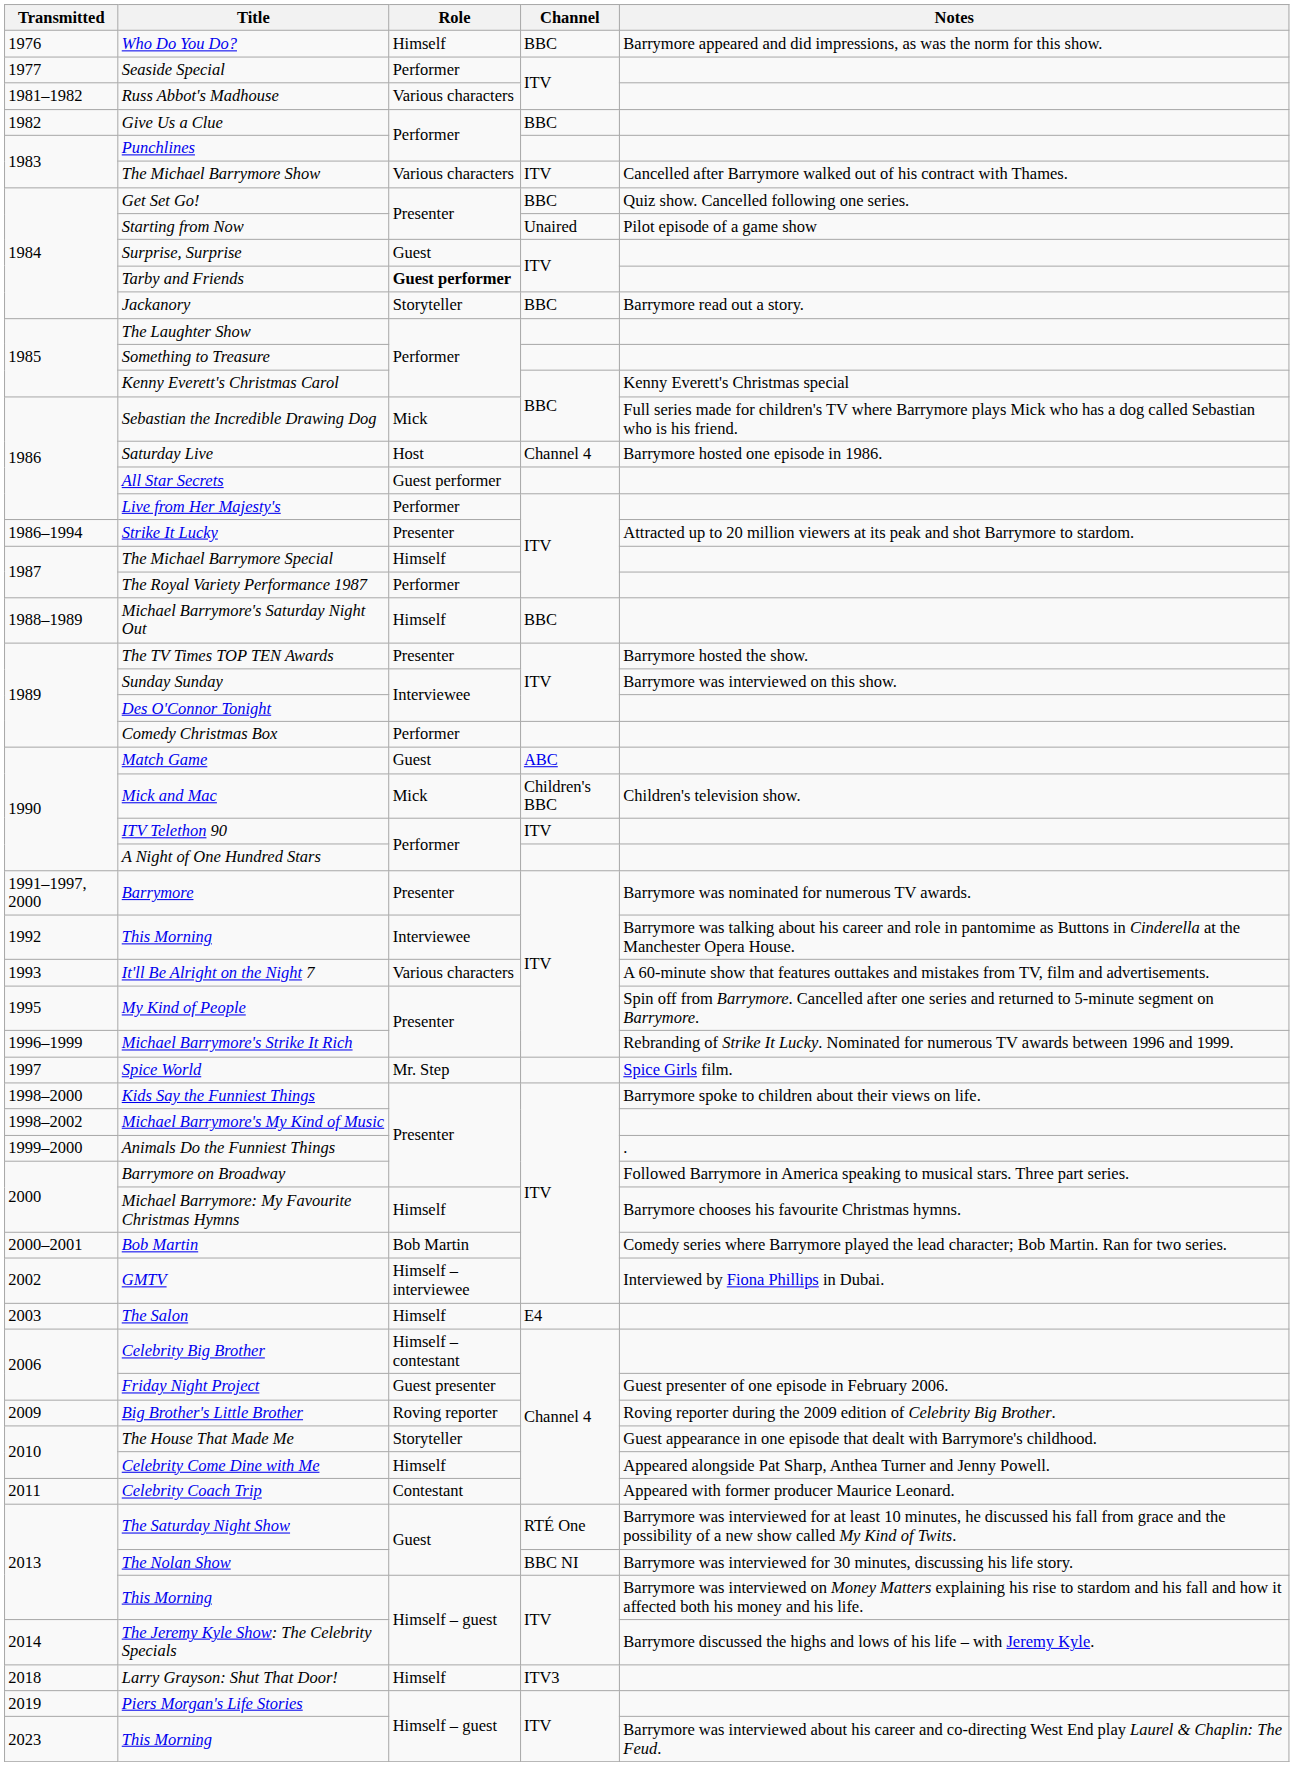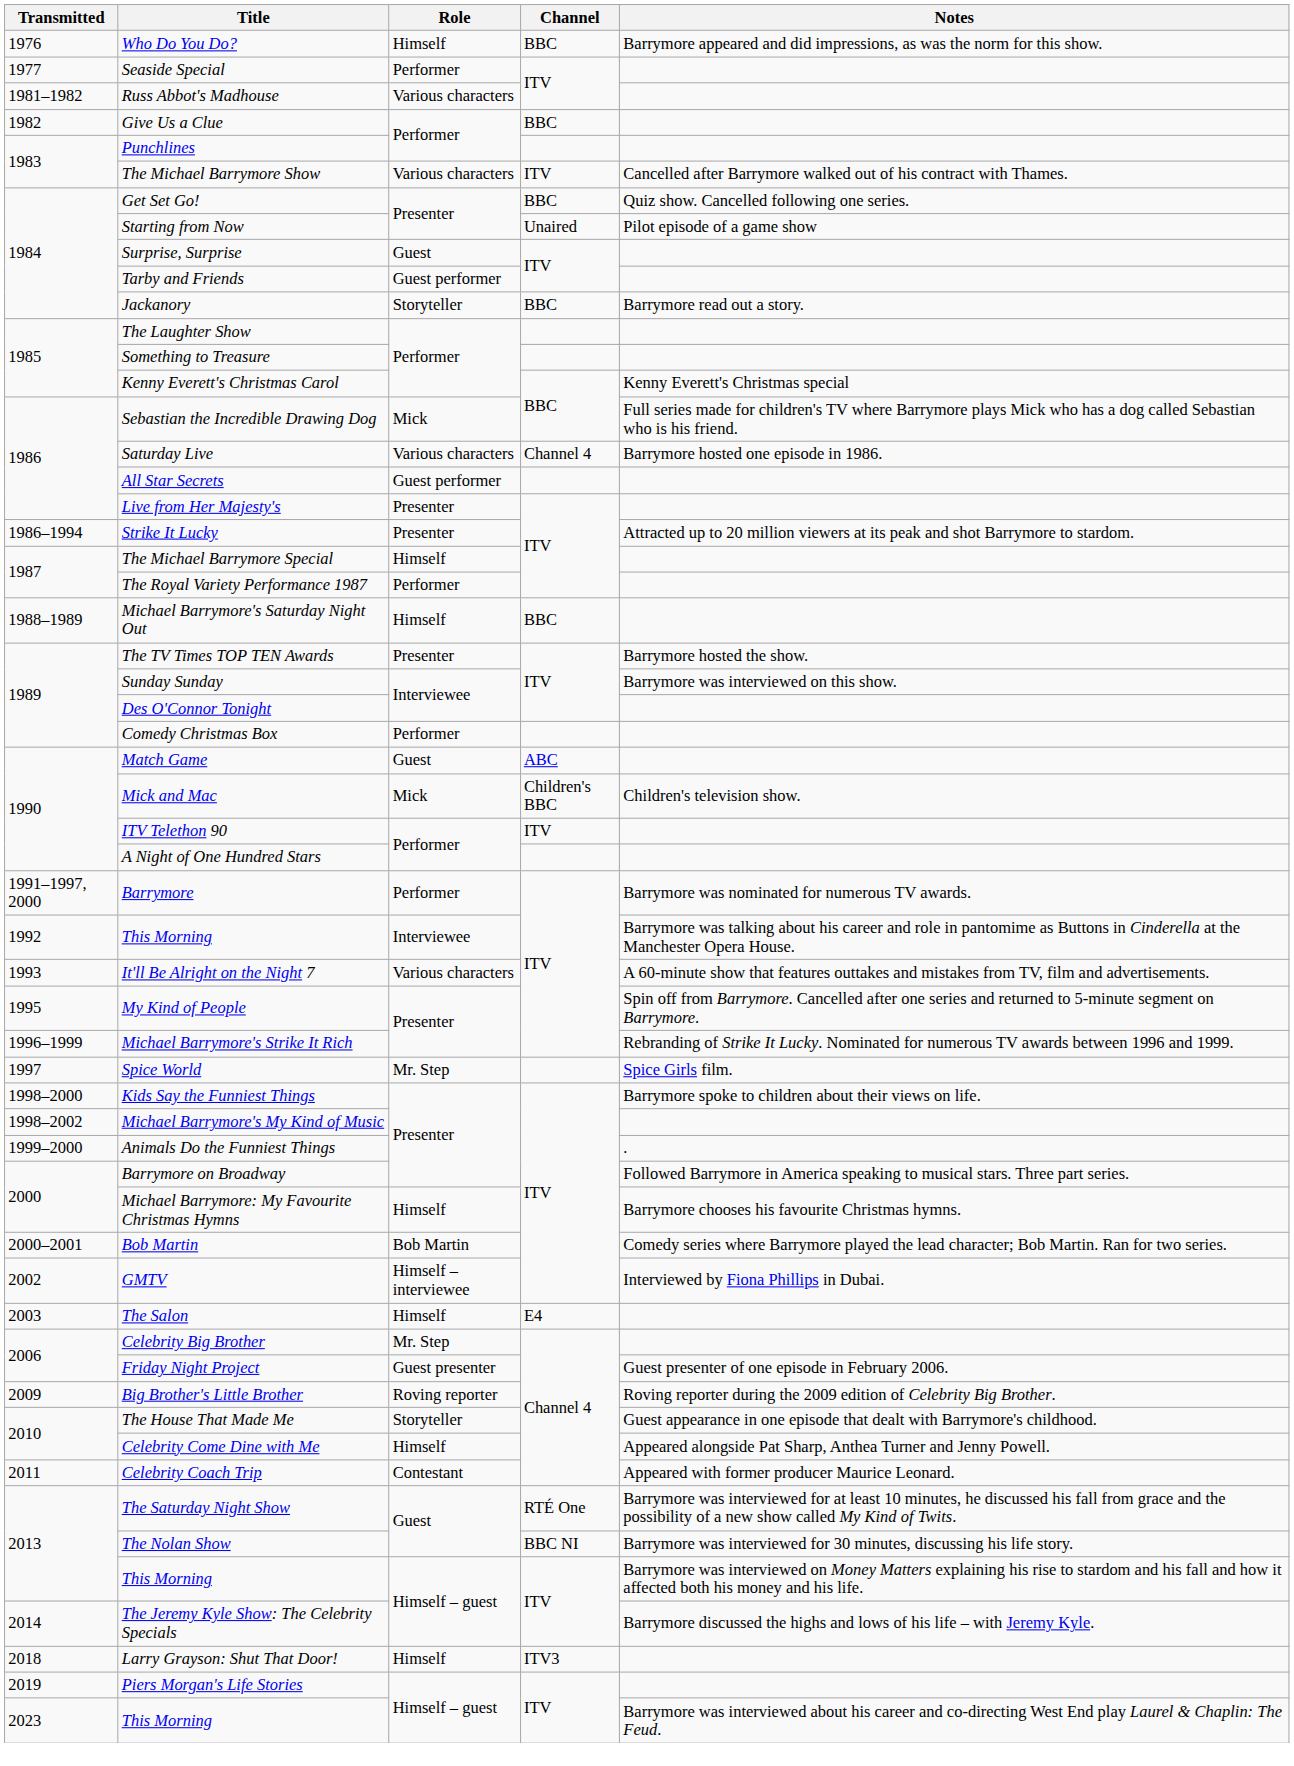 <table class="wikitable">
 <tr>
 <th>Transmitted</th>
 <th>Title</th>
 <th>Role</th>
 <th>Channel</th>
 <th>Notes</th>
 </tr>
 <tr>
 <td>1976</td>
 <td><em><a href='#'>Who Do You Do?</a></em></td>
 <td>Himself</td>
 <td>BBC</td>
 <td>Barrymore appeared and did impressions, as was the norm for this show.</td>
 </tr>
 <tr>
 <td>1977</td>
 <td><em>Seaside Special</em></td>
 <td>Performer</td>
 <td rowspan="2">ITV</td>
 <td></td>
 </tr>
 <tr>
 <td>1981–1982</td>
 <td><em>Russ Abbot's Madhouse</em></td>
 <td>Various characters</td>
 <td></td>
 </tr>
 <tr>
 <td>1982</td>
 <td><em>Give Us a Clue</em></td>
 <td rowspan="2">Performer</td>
 <td>BBC</td>
 <td></td>
 </tr>
 <tr>
 <td rowspan="2">1983</td>
 <td><em><a href='#'>Punchlines</a></em></td>
 <td></td>
 <td></td>
 </tr>
 <tr>
 <td><em>The Michael Barrymore Show</em></td>
 <td>Various characters</td>
 <td>ITV</td>
 <td>Cancelled after Barrymore walked out of his contract with Thames.</td>
 </tr>
 <tr>
 <td rowspan="5">1984</td>
 <td><em>Get Set Go!</em></td>
 <td rowspan="2">Presenter</td>
 <td>BBC</td>
 <td>Quiz show. Cancelled following one series.</td>
 </tr>
 <tr>
 <td><em>Starting from Now</em></td>
 <td>Unaired</td>
 <td>Pilot episode of a game show</td>
 </tr>
 <tr>
 <td><em>Surprise, Surprise</em></td>
 <td>Guest</td>
 <td rowspan="2">ITV</td>
 <td></td>
 </tr>
 <tr>
 <td><em>Tarby and Friends</em></td>
-<td><strong>Guest performer</strong></td>
+<td>Guest performer</td>
 <td></td>
 </tr>
 <tr>
 <td><em>Jackanory</em></td>
 <td>Storyteller</td>
 <td>BBC</td>
 <td>Barrymore read out a story.</td>
 </tr>
 <tr>
 <td rowspan="3">1985</td>
 <td><em>The Laughter Show</em></td>
 <td rowspan="3">Performer</td>
 <td></td>
 <td></td>
 </tr>
 <tr>
 <td><em>Something to Treasure</em></td>
 <td></td>
 </tr>
 <tr>
 <td><em>Kenny Everett's Christmas Carol</em></td>
 <td rowspan="2">BBC</td>
 <td>Kenny Everett's Christmas special</td>
 </tr>
 <tr>
 <td rowspan="4">1986</td>
 <td><em>Sebastian the Incredible Drawing Dog</em></td>
 <td>Mick</td>
 <td>Full series made for children's TV where Barrymore plays Mick who has a dog called Sebastian who is his friend.</td>
 </tr>
 <tr>
 <td><em>Saturday Live</em></td>
-<td>Host</td>
+<td>Various characters</td>
 <td>Channel 4</td>
 <td>Barrymore hosted one episode in 1986.</td>
 </tr>
 <tr>
 <td><em><a href='#'>All Star Secrets</a></em></td>
 <td>Guest performer</td>
 <td></td>
 <td></td>
 </tr>
 <tr>
 <td><em><a href='#'>Live from Her Majesty's</a></em></td>
-<td>Performer</td>
+<td>Presenter</td>
 <td rowspan="4">ITV</td>
 <td></td>
 </tr>
 <tr>
 <td>1986–1994</td>
 <td><em><a href='#'>Strike It Lucky</a></em></td>
 <td>Presenter</td>
 <td>Attracted up to 20 million viewers at its peak and shot Barrymore to stardom.</td>
 </tr>
 <tr>
 <td rowspan="2">1987</td>
 <td><em>The Michael Barrymore Special</em></td>
 <td>Himself</td>
 <td></td>
 </tr>
 <tr>
 <td><em>The Royal Variety Performance 1987</em></td>
 <td>Performer</td>
 <td></td>
 </tr>
 <tr>
 <td>1988–1989</td>
 <td><em>Michael Barrymore's Saturday Night Out</em></td>
 <td>Himself</td>
 <td>BBC</td>
 <td></td>
 </tr>
 <tr>
 <td rowspan="4">1989</td>
 <td><em>The TV Times TOP TEN Awards</em></td>
 <td>Presenter</td>
 <td rowspan="3">ITV</td>
 <td>Barrymore hosted the show.</td>
 </tr>
 <tr>
 <td><em>Sunday Sunday</em></td>
 <td rowspan="2">Interviewee</td>
 <td>Barrymore was interviewed on this show.</td>
 </tr>
 <tr>
 <td><em><a href='#'>Des O'Connor Tonight</a></em></td>
 <td></td>
 </tr>
 <tr>
 <td><em>Comedy Christmas Box</em></td>
 <td>Performer</td>
 <td></td>
 <td></td>
 </tr>
 <tr>
 <td rowspan="4">1990</td>
 <td><em><a href='#'>Match Game</a></em></td>
 <td>Guest</td>
 <td><a href='#'>ABC</a></td>
 <td></td>
 </tr>
 <tr>
 <td><em><a href='#'>Mick and Mac</a></em></td>
 <td>Mick</td>
 <td>Children's BBC</td>
 <td>Children's television show.</td>
 </tr>
 <tr>
 <td><em><a href='#'>ITV Telethon</a> 90</em></td>
 <td rowspan="2">Performer</td>
 <td>ITV</td>
 <td></td>
 </tr>
 <tr>
 <td><em>A Night of One Hundred Stars</em></td>
 <td></td>
 <td></td>
 </tr>
 <tr>
 <td>1991–1997, 2000</td>
 <td><em><a href='#'>Barrymore</a></em></td>
-<td>Presenter</td>
+<td>Performer</td>
 <td rowspan="5">ITV</td>
 <td>Barrymore was nominated for numerous TV awards.</td>
 </tr>
 <tr>
 <td>1992</td>
 <td><em><a href='#'>This Morning</a></em></td>
 <td>Interviewee</td>
 <td>Barrymore was talking about his career and role in pantomime as Buttons in <em>Cinderella</em> at the Manchester Opera House.</td>
 </tr>
 <tr>
 <td>1993</td>
 <td><em><a href='#'>It'll Be Alright on the Night</a> 7</em></td>
 <td>Various characters</td>
 <td>A 60-minute show that features outtakes and mistakes from TV, film and advertisements.</td>
 </tr>
 <tr>
 <td>1995</td>
 <td><em><a href='#'>My Kind of People</a></em></td>
 <td rowspan="2">Presenter</td>
 <td>Spin off from <em>Barrymore</em>. Cancelled after one series and returned to 5-minute segment on <em>Barrymore</em>.</td>
 </tr>
 <tr>
 <td>1996–1999</td>
 <td><em><a href='#'>Michael Barrymore's Strike It Rich</a></em></td>
 <td>Rebranding of <em>Strike It Lucky</em>. Nominated for numerous TV awards between 1996 and 1999.</td>
 </tr>
 <tr>
 <td>1997</td>
 <td><em><a href='#'>Spice World</a></em></td>
 <td>Mr. Step</td>
 <td></td>
 <td><a href='#'>Spice Girls</a> film.</td>
 </tr>
 <tr>
 <td>1998–2000</td>
 <td><em><a href='#'>Kids Say the Funniest Things</a></em></td>
 <td rowspan="4">Presenter</td>
 <td rowspan="7">ITV</td>
 <td>Barrymore spoke to children about their views on life.</td>
 </tr>
 <tr>
 <td>1998–2002</td>
 <td><em><a href='#'>Michael Barrymore's My Kind of Music</a></em></td>
 <td></td>
 </tr>
 <tr>
 <td>1999–2000</td>
 <td><em>Animals Do the Funniest Things</em></td>
 <td>.</td>
 </tr>
 <tr>
 <td rowspan="2">2000</td>
 <td><em>Barrymore on Broadway</em></td>
 <td>Followed Barrymore in America speaking to musical stars. Three part series.</td>
 </tr>
 <tr>
 <td><em>Michael Barrymore: My Favourite Christmas Hymns</em></td>
 <td>Himself</td>
 <td>Barrymore chooses his favourite Christmas hymns.</td>
 </tr>
 <tr>
 <td>2000–2001</td>
 <td><em><a href='#'>Bob Martin</a></em></td>
 <td>Bob Martin</td>
 <td>Comedy series where Barrymore played the lead character; Bob Martin. Ran for two series.</td>
 </tr>
 <tr>
 <td>2002</td>
 <td><em><a href='#'>GMTV</a></em></td>
 <td>Himself – interviewee</td>
 <td>Interviewed by <a href='#'>Fiona Phillips</a> in Dubai.</td>
 </tr>
 <tr>
 <td>2003</td>
 <td><em><a href='#'>The Salon</a></em></td>
 <td>Himself</td>
 <td>E4</td>
 <td></td>
 </tr>
 <tr>
 <td rowspan="2">2006</td>
 <td><em><a href='#'>Celebrity Big Brother</a></em></td>
-<td>Himself – contestant</td>
+<td>Mr. Step</td>
 <td rowspan="6">Channel 4</td>
 <td></td>
 </tr>
 <tr>
 <td><em><a href='#'>Friday Night Project</a></em></td>
 <td>Guest presenter</td>
 <td>Guest presenter of one episode in February 2006.</td>
 </tr>
 <tr>
 <td>2009</td>
 <td><em><a href='#'>Big Brother's Little Brother</a></em></td>
 <td>Roving reporter</td>
 <td>Roving reporter during the 2009 edition of <em>Celebrity Big Brother</em>.</td>
 </tr>
 <tr>
 <td rowspan="2">2010</td>
 <td><em>The House That Made Me</em></td>
 <td>Storyteller</td>
 <td>Guest appearance in one episode that dealt with Barrymore's childhood.</td>
 </tr>
 <tr>
 <td><em><a href='#'>Celebrity Come Dine with Me</a></em></td>
 <td>Himself</td>
 <td>Appeared alongside Pat Sharp, Anthea Turner and Jenny Powell.</td>
 </tr>
 <tr>
 <td>2011</td>
 <td><em><a href='#'>Celebrity Coach Trip</a></em></td>
 <td>Contestant</td>
 <td>Appeared with former producer Maurice Leonard.</td>
 </tr>
 <tr>
 <td rowspan="3">2013</td>
 <td><em><a href='#'>The Saturday Night Show</a></em></td>
 <td rowspan="2">Guest</td>
 <td>RTÉ One</td>
 <td>Barrymore was interviewed for at least 10 minutes, he discussed his fall from grace and the possibility of a new show called <em>My Kind of Twits</em>.</td>
 </tr>
 <tr>
 <td><em><a href='#'>The Nolan Show</a></em></td>
 <td>BBC NI</td>
 <td>Barrymore was interviewed for 30 minutes, discussing his life story.</td>
 </tr>
 <tr>
 <td><a href='#'><em>This Morning</em></a></td>
 <td rowspan="2">Himself – guest</td>
 <td rowspan="2">ITV</td>
 <td>Barrymore was interviewed on <em>Money Matters</em> explaining his rise to stardom and his fall and how it affected both his money and his life.</td>
 </tr>
 <tr>
 <td>2014</td>
 <td><em><a href='#'>The Jeremy Kyle Show</a>: The Celebrity Specials</em></td>
 <td>Barrymore discussed the highs and lows of his life – with <a href='#'>Jeremy Kyle</a>.</td>
 </tr>
 <tr>
 <td>2018</td>
 <td><em>Larry Grayson: Shut That Door!</em></td>
 <td>Himself</td>
 <td>ITV3</td>
 <td></td>
 </tr>
 <tr>
 <td>2019</td>
 <td><em><a href='#'>Piers Morgan's Life Stories</a></em></td>
 <td rowspan="2">Himself – guest</td>
 <td rowspan="2">ITV</td>
 </tr>
 <tr>
 <td>2023</td>
 <td><a href='#'><em>This Morning</em></a></td>
 <td>Barrymore was interviewed about his career and co-directing West End play <em>Laurel & Chaplin: The Feud</em>.</td>
 </tr>
 </table>
